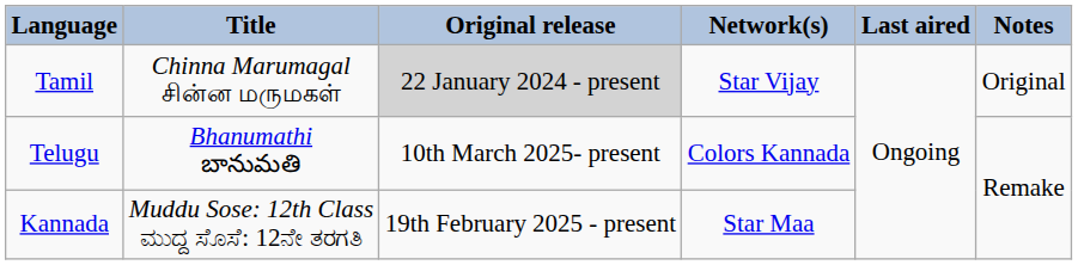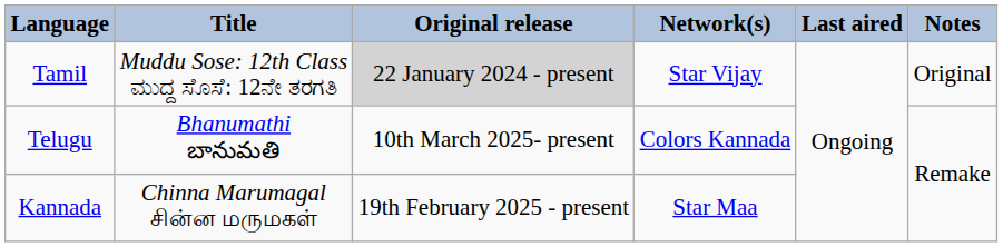 <table class="wikitable" style="text-align:center;">
 <tr>
 <th style="background:LightSteelBlue;">Language</th>
 <th style="background:LightSteelBlue;">Title</th>
 <th style="background:LightSteelBlue;">Original release</th>
 <th style="background:LightSteelBlue;">Network(s)</th>
 <th style="background:LightSteelBlue;">Last aired</th>
 <th style="background:LightSteelBlue;">Notes</th>
 </tr>
 <tr>
 <td><a href='#'>Tamil</a></td>
-<td><em>Chinna Marumagal</em> <br> சின்ன மருமகள்</td>
+<td><em>Muddu Sose: 12th Class</em> <br> ಮುದ್ದ ಸೊಸೆ: 12ನೇ ತರಗತಿ</td>
 <td style="background: lightgrey;">22 January 2024 - present</td>
 <td><a href='#'>Star Vijay</a></td>
 <td rowspan="3">Ongoing</td>
 <td>Original</td>
 </tr>
 <tr>
 <td><a href='#'>Telugu</a></td>
 <td><em><a href='#'>Bhanumathi</a></em> <br> బానుమతి</td>
 <td>10th March 2025- present</td>
 <td><a href='#'>Colors Kannada</a></td>
 <td rowspan="2">Remake</td>
 </tr>
 <tr>
 <td><a href='#'>Kannada</a></td>
-<td><em>Muddu Sose: 12th Class</em> <br> ಮುದ್ದ ಸೊಸೆ: 12ನೇ ತರಗತಿ</td>
+<td><em>Chinna Marumagal</em> <br> சின்ன மருமகள்</td>
 <td>19th February 2025 - present</td>
 <td><a href='#'>Star Maa</a></td>
 </tr>
 </table>
